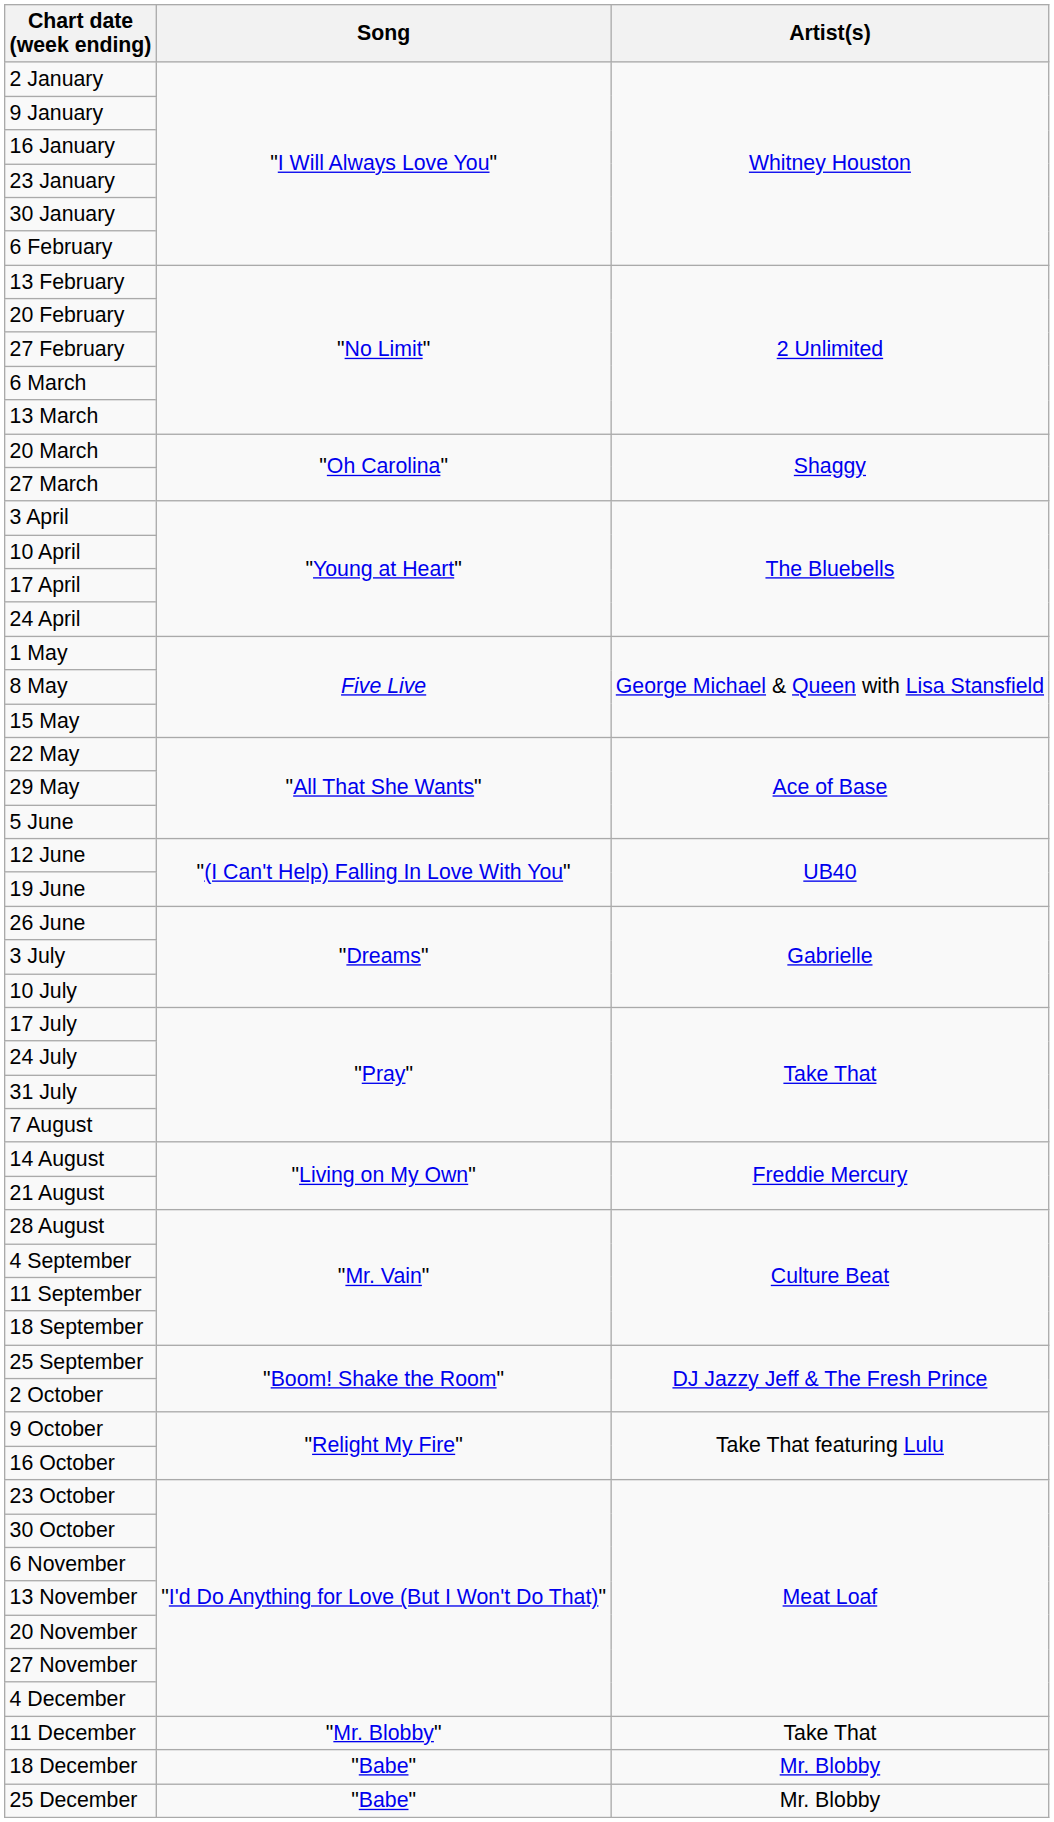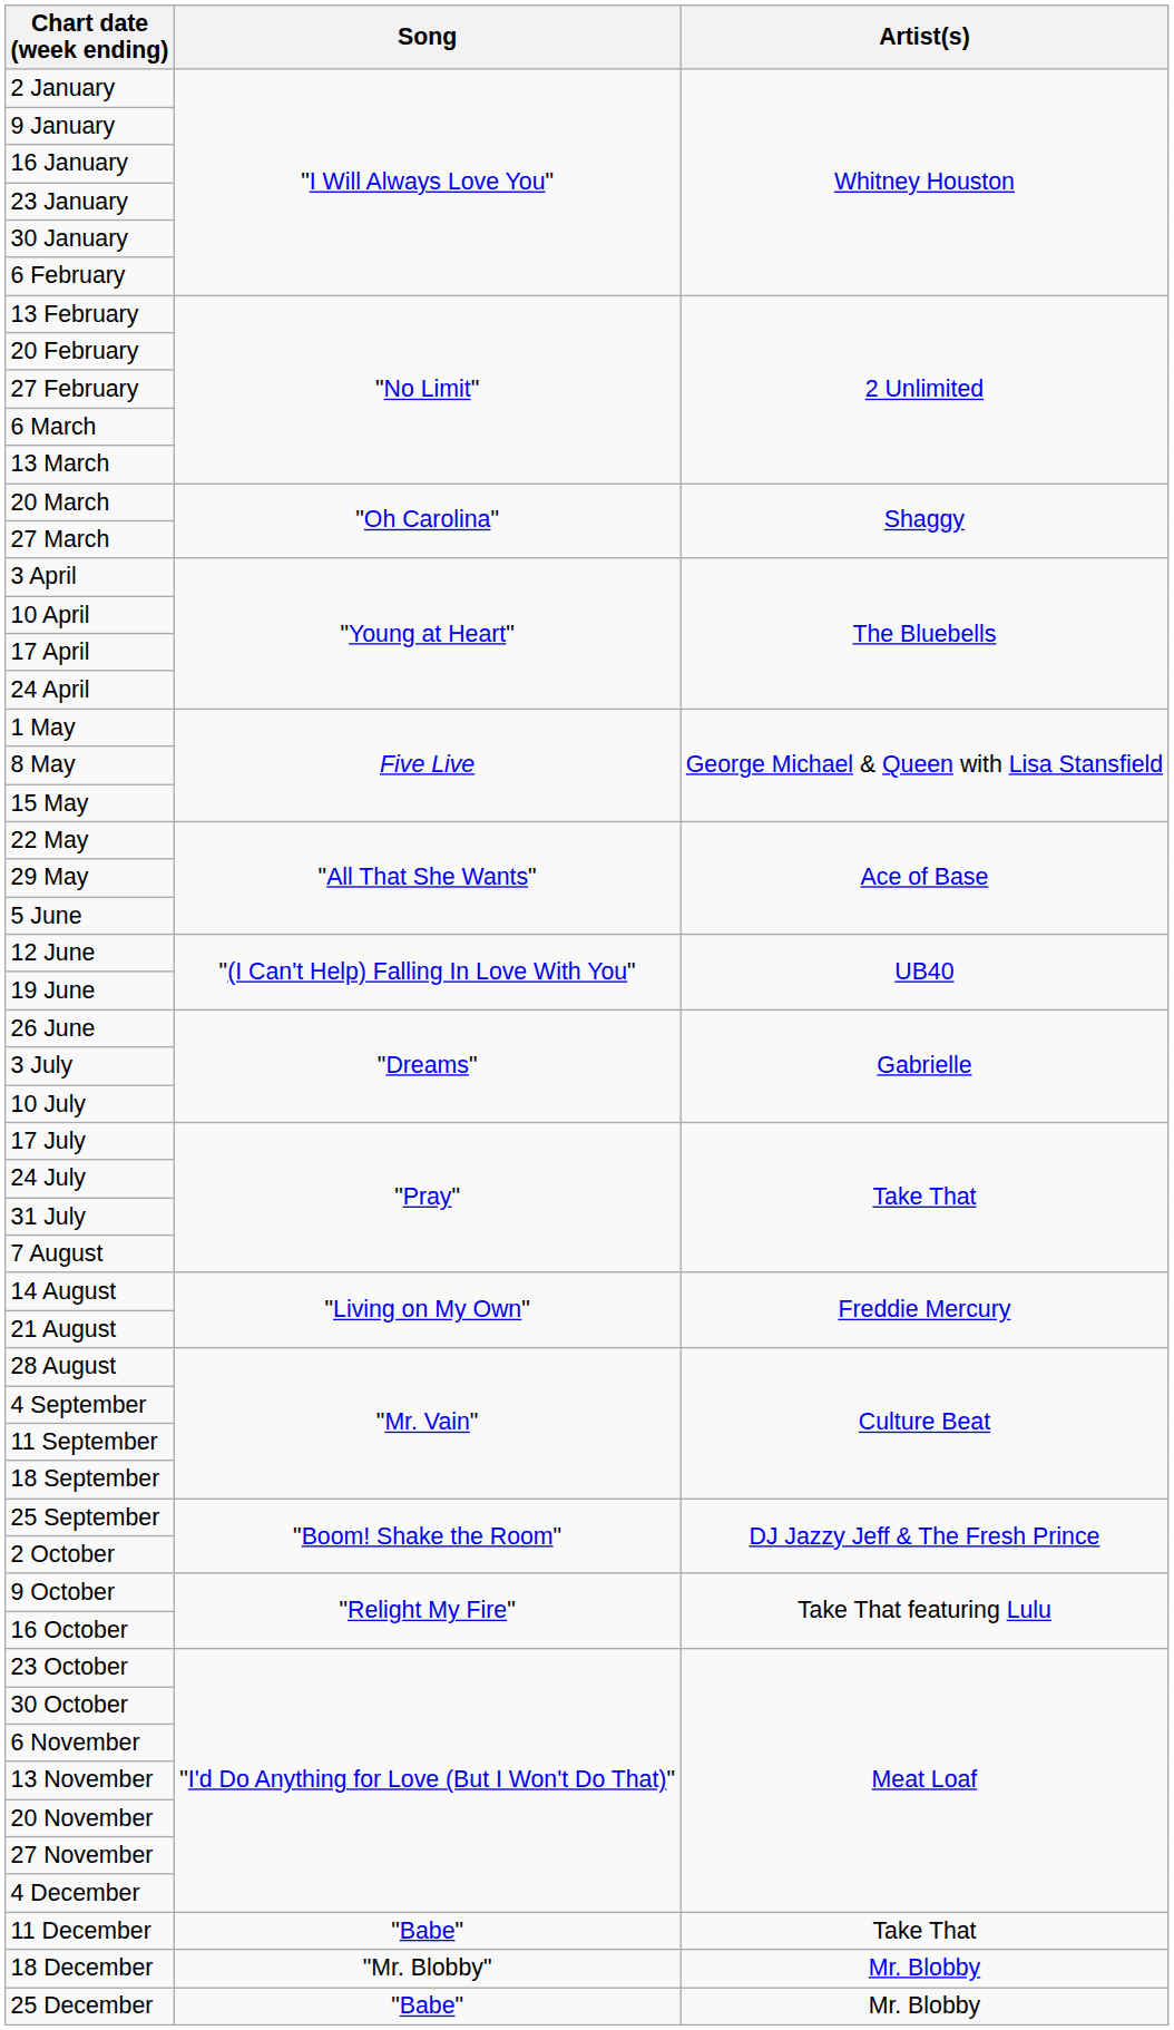 <table class="wikitable">
 <tr>
 <th style="text-align:center;">Chart date<br>(week ending)</th>
 <th style="text-align:center;">Song</th>
 <th style="text-align:center;">Artist(s)</th>
 </tr>
 <tr>
 <td style="text-align:left;">2 January</td>
 <td style="text-align:center;" rowspan="6">"<a href='#'>I Will Always Love You</a>"</td>
 <td style="text-align:center;" rowspan="6"><a href='#'>Whitney Houston</a></td>
 </tr>
 <tr>
 <td style="text-align:left;">9 January</td>
 </tr>
 <tr>
 <td style="text-align:left;">16 January</td>
 </tr>
 <tr>
 <td style="text-align:left;">23 January</td>
 </tr>
 <tr>
 <td style="text-align:left;">30 January</td>
 </tr>
 <tr>
 <td style="text-align:left;">6 February</td>
 </tr>
 <tr>
 <td style="text-align:left;">13 February</td>
 <td style="text-align:center;" rowspan="5">"<a href='#'>No Limit</a>"</td>
 <td style="text-align:center;" rowspan="5"><a href='#'>2 Unlimited</a></td>
 </tr>
 <tr>
 <td style="text-align:left;">20 February</td>
 </tr>
 <tr>
 <td style="text-align:left;">27 February</td>
 </tr>
 <tr>
 <td style="text-align:left;">6 March</td>
 </tr>
 <tr>
 <td style="text-align:left;">13 March</td>
 </tr>
 <tr>
 <td style="text-align:left;">20 March</td>
 <td style="text-align:center;" rowspan="2">"<a href='#'>Oh Carolina</a>"</td>
 <td rowspan="2" style="text-align:center;"><a href='#'>Shaggy</a></td>
 </tr>
 <tr>
 <td style="text-align:left;">27 March</td>
 </tr>
 <tr>
 <td style="text-align:left;">3 April</td>
 <td style="text-align:center;" rowspan="4">"<a href='#'>Young at Heart</a>"</td>
 <td rowspan="4" style="text-align:center;"><a href='#'>The Bluebells</a></td>
 </tr>
 <tr>
 <td style="text-align:left;">10 April</td>
 </tr>
 <tr>
 <td style="text-align:left;">17 April</td>
 </tr>
 <tr>
 <td style="text-align:left;">24 April</td>
 </tr>
 <tr>
 <td style="text-align:left;">1 May</td>
 <td style="text-align:center;" rowspan="3"><em><a href='#'>Five Live</a></em></td>
 <td style="text-align:center;" rowspan="3"><a href='#'>George Michael</a> & <a href='#'>Queen</a> with <a href='#'>Lisa Stansfield</a></td>
 </tr>
 <tr>
 <td style="text-align:left;">8 May</td>
 </tr>
 <tr>
 <td style="text-align:left;">15 May</td>
 </tr>
 <tr>
 <td style="text-align:left;">22 May</td>
 <td style="text-align:center;" rowspan="3">"<a href='#'>All That She Wants</a>"</td>
 <td style="text-align:center;" rowspan="3"><a href='#'>Ace of Base</a></td>
 </tr>
 <tr>
 <td style="text-align:left;">29 May</td>
 </tr>
 <tr>
 <td style="text-align:left;">5 June</td>
 </tr>
 <tr>
 <td style="text-align:left;">12 June</td>
 <td style="text-align:center;" rowspan="2">"<a href='#'>(I Can't Help) Falling In Love With You</a>"</td>
 <td rowspan="2" style="text-align:center;"><a href='#'>UB40</a></td>
 </tr>
 <tr>
 <td style="text-align:left;">19 June</td>
 </tr>
 <tr>
 <td style="text-align:left;">26 June</td>
 <td style="text-align:center;" rowspan="3">"<a href='#'>Dreams</a>"</td>
 <td style="text-align:center;" rowspan="3"><a href='#'>Gabrielle</a></td>
 </tr>
 <tr>
 <td style="text-align:left;">3 July</td>
 </tr>
 <tr>
 <td style="text-align:left;">10 July</td>
 </tr>
 <tr>
 <td style="text-align:left;">17 July</td>
 <td style="text-align:center;" rowspan="4">"<a href='#'>Pray</a>"</td>
 <td style="text-align:center;" rowspan="4"><a href='#'>Take That</a></td>
 </tr>
 <tr>
 <td style="text-align:left;">24 July</td>
 </tr>
 <tr>
 <td style="text-align:left;">31 July</td>
 </tr>
 <tr>
 <td style="text-align:left;">7 August</td>
 </tr>
 <tr>
 <td style="text-align:left;">14 August</td>
 <td style="text-align:center;" rowspan="2">"<a href='#'>Living on My Own</a>"</td>
 <td style="text-align:center;" rowspan="2"><a href='#'>Freddie Mercury</a></td>
 </tr>
 <tr>
 <td style="text-align:left;">21 August</td>
 </tr>
 <tr>
 <td style="text-align:left;">28 August</td>
 <td style="text-align:center;" rowspan="4">"<a href='#'>Mr. Vain</a>"</td>
 <td style="text-align:center;" rowspan="4"><a href='#'>Culture Beat</a></td>
 </tr>
 <tr>
 <td style="text-align:left;">4 September</td>
 </tr>
 <tr>
 <td style="text-align:left;">11 September</td>
 </tr>
 <tr>
 <td style="text-align:left;">18 September</td>
 </tr>
 <tr>
 <td style="text-align:left;">25 September</td>
 <td style="text-align:center;" rowspan="2">"<a href='#'>Boom! Shake the Room</a>"</td>
 <td style="text-align:center;" rowspan="2"><a href='#'>DJ Jazzy Jeff & The Fresh Prince</a></td>
 </tr>
 <tr>
 <td style="text-align:left;">2 October</td>
 </tr>
 <tr>
 <td style="text-align:left;">9 October</td>
 <td style="text-align:center;" rowspan="2">"<a href='#'>Relight My Fire</a>"</td>
 <td rowspan="2" style="text-align:center;">Take That featuring <a href='#'>Lulu</a></td>
 </tr>
 <tr>
 <td style="text-align:left;">16 October</td>
 </tr>
 <tr>
 <td style="text-align:left;">23 October</td>
 <td style="text-align:center;" rowspan="7">"<a href='#'>I'd Do Anything for Love (But I Won't Do That)</a>"</td>
 <td style="text-align:center;" rowspan="7"><a href='#'>Meat Loaf</a></td>
 </tr>
 <tr>
 <td style="text-align:left;">30 October</td>
 </tr>
 <tr>
 <td style="text-align:left;">6 November</td>
 </tr>
 <tr>
 <td style="text-align:left;">13 November</td>
 </tr>
 <tr>
 <td style="text-align:left;">20 November</td>
 </tr>
 <tr>
 <td style="text-align:left;">27 November</td>
 </tr>
 <tr>
 <td style="text-align:left;">4 December</td>
 </tr>
 <tr>
 <td style="text-align:left;">11 December</td>
-<td style="text-align:center;">"<a href='#'>Mr. Blobby</a>"</td>
+<td style="text-align:center;">"<a href='#'>Babe</a>"</td>
 <td style="text-align:center;">Take That</td>
 </tr>
 <tr>
 <td style="text-align:left;">18 December</td>
-<td style="text-align:center;">"<a href='#'>Babe</a>"</td>
+<td style="text-align:center;">"Mr. Blobby"</td>
 <td style="text-align:center;"><a href='#'>Mr. Blobby</a></td>
 </tr>
 <tr>
 <td style="text-align:left;">25 December</td>
 <td style="text-align:center;">"<a href='#'>Babe</a>"</td>
 <td style="text-align:center;">Mr. Blobby</td>
 </tr>
 </table>
